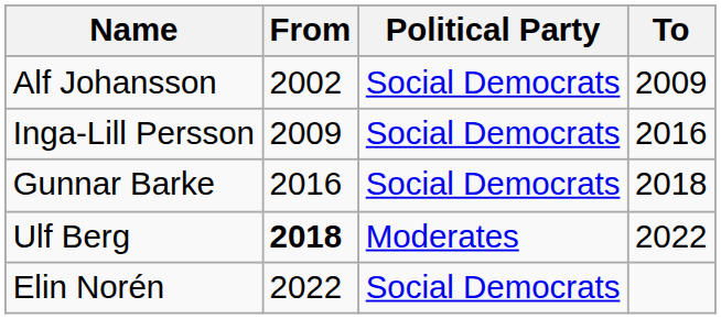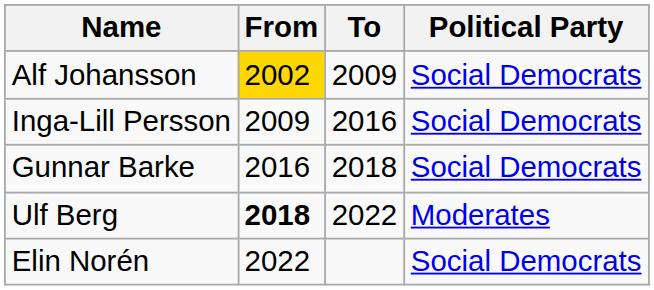 <table class="wikitable">
 <tr>
 <th>Name</th>
 <th>From</th>
+<th>To</th>
 <th>Political Party</th>
-<th>To</th>
 </tr>
 <tr>
 <td>Alf Johansson</td>
-<td>2002</td>
+<td style="background: gold;">2002</td>
+<td>2009</td>
 <td><a href='#'>Social Democrats</a></td>
-<td>2009</td>
 </tr>
 <tr>
 <td>Inga-Lill Persson</td>
 <td>2009</td>
+<td>2016</td>
 <td><a href='#'>Social Democrats</a></td>
-<td>2016</td>
 </tr>
 <tr>
 <td>Gunnar Barke</td>
 <td>2016</td>
+<td>2018</td>
 <td><a href='#'>Social Democrats</a></td>
-<td>2018</td>
 </tr>
 <tr>
 <td>Ulf Berg</td>
 <td><strong>2018</strong></td>
+<td>2022</td>
 <td><a href='#'>Moderates</a></td>
-<td>2022</td>
 </tr>
 <tr>
 <td>Elin Norén</td>
 <td>2022</td>
+<td></td>
 <td><a href='#'>Social Democrats</a></td>
-<td></td>
 </tr>
 </table>
